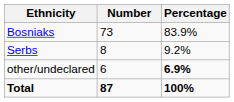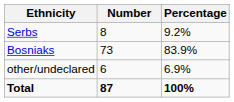 <table class="wikitable">
 <tr>
 <th width="100px">Ethnicity</th>
 <th width="80px">Number</th>
 <th width="80px">Percentage</th>
 </tr>
 <tr>
+<td><a href='#'>Serbs</a></td>
+<td>8</td>
+<td>9.2%</td>
+</tr>
+<tr>
 <td><a href='#'>Bosniaks</a></td>
 <td>73</td>
 <td>83.9%</td>
 </tr>
 <tr>
-<td><a href='#'>Serbs</a></td>
-<td>8</td>
-<td>9.2%</td>
-</tr>
-<tr>
 <td>other/undeclared</td>
 <td>6</td>
-<td><strong>6.9%</strong></td>
+<td>6.9%</td>
 </tr>
 <tr>
 <td><strong>Total</strong></td>
 <td><strong>87</strong></td>
 <td><strong>100%</strong></td>
 </tr>
 </table>
